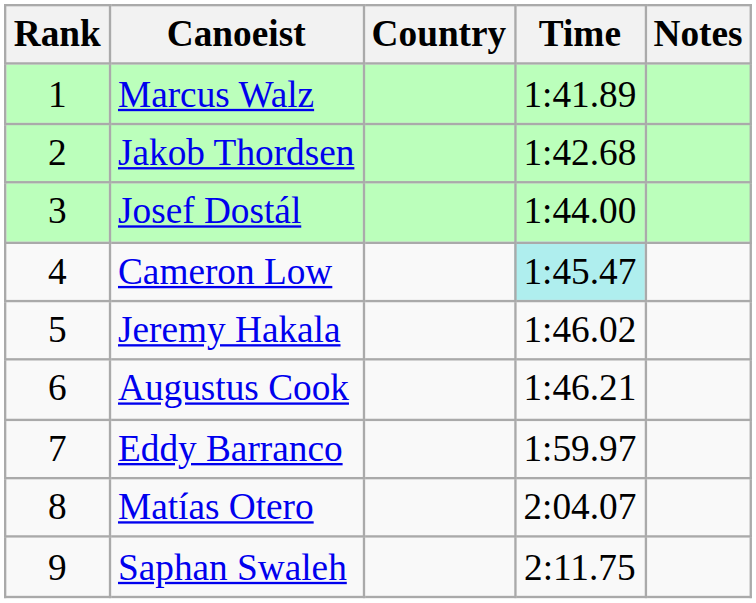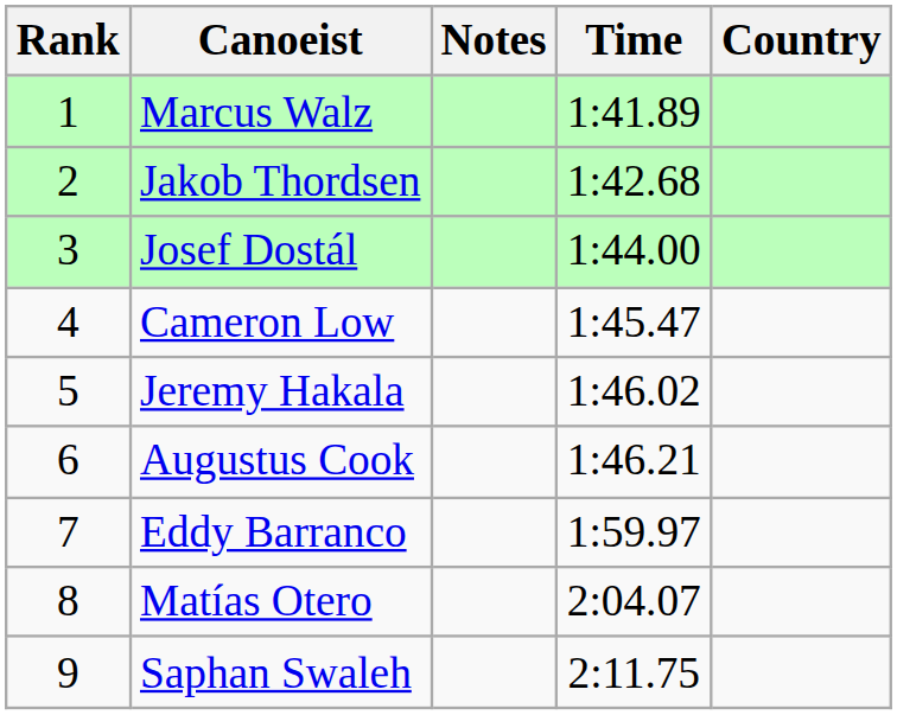 <table class="wikitable" style="text-align:center">
 <tr>
 <th>Rank</th>
 <th>Canoeist</th>
+<th>Notes</th>
+<th>Time</th>
 <th>Country</th>
-<th>Time</th>
-<th>Notes</th>
 </tr>
 <tr bgcolor=bbffbb>
 <td>1</td>
 <td align="left"><a href='#'>Marcus Walz</a></td>
+<td></td>
+<td>1:41.89</td>
 <td align="left"></td>
-<td>1:41.89</td>
-<td></td>
 </tr>
 <tr bgcolor=bbffbb>
 <td>2</td>
 <td align="left"><a href='#'>Jakob Thordsen</a></td>
+<td></td>
+<td>1:42.68</td>
 <td align="left"></td>
-<td>1:42.68</td>
-<td></td>
 </tr>
 <tr bgcolor=bbffbb>
 <td>3</td>
 <td align="left"><a href='#'>Josef Dostál</a></td>
+<td></td>
+<td>1:44.00</td>
 <td align="left"></td>
-<td>1:44.00</td>
-<td></td>
 </tr>
 <tr>
 <td>4</td>
 <td align="left"><a href='#'>Cameron Low</a></td>
+<td></td>
+<td>1:45.47</td>
 <td align="left"></td>
-<td style="background: paleturquoise;">1:45.47</td>
-<td></td>
 </tr>
 <tr>
 <td>5</td>
 <td align="left"><a href='#'>Jeremy Hakala</a></td>
+<td></td>
+<td>1:46.02</td>
 <td align="left"></td>
-<td>1:46.02</td>
-<td></td>
 </tr>
 <tr>
 <td>6</td>
 <td align="left"><a href='#'>Augustus Cook</a></td>
+<td></td>
+<td>1:46.21</td>
 <td align="left"></td>
-<td>1:46.21</td>
-<td></td>
 </tr>
 <tr>
 <td>7</td>
 <td align="left"><a href='#'>Eddy Barranco</a></td>
+<td></td>
+<td>1:59.97</td>
 <td align="left"></td>
-<td>1:59.97</td>
-<td></td>
 </tr>
 <tr>
 <td>8</td>
 <td align="left"><a href='#'>Matías Otero</a></td>
+<td></td>
+<td>2:04.07</td>
 <td align="left"></td>
-<td>2:04.07</td>
-<td></td>
 </tr>
 <tr>
 <td>9</td>
 <td align="left"><a href='#'>Saphan Swaleh</a></td>
+<td></td>
+<td>2:11.75</td>
 <td align="left"></td>
-<td>2:11.75</td>
-<td></td>
 </tr>
 </table>
